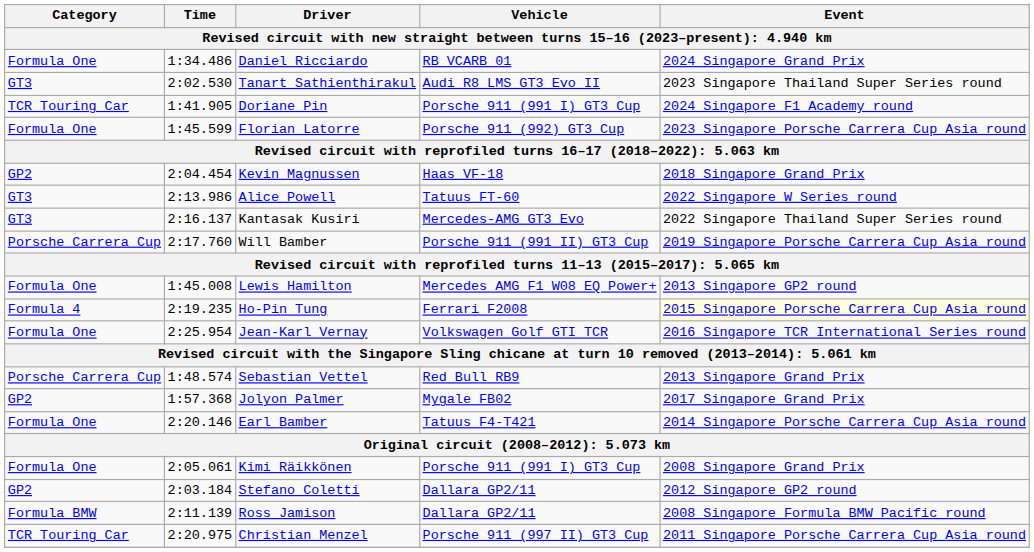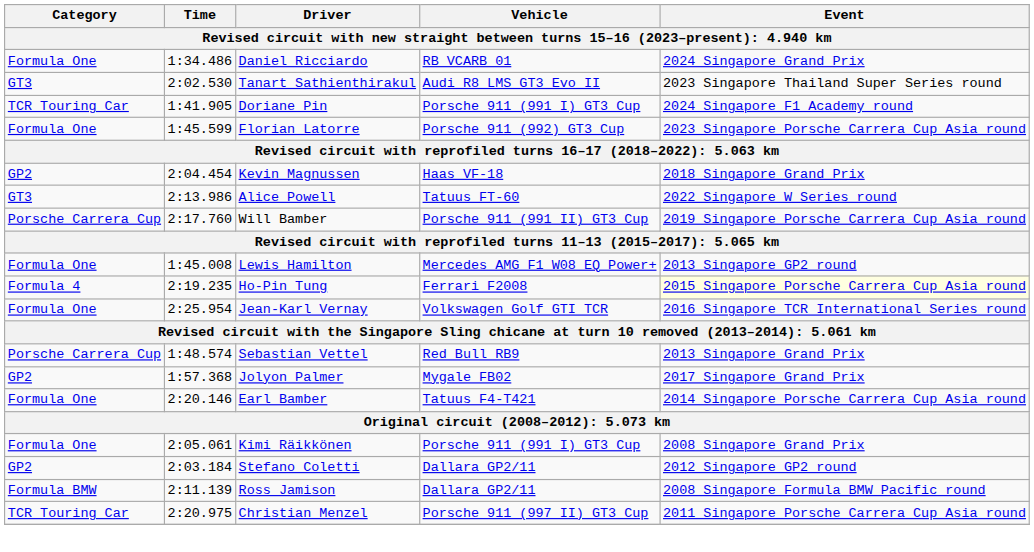 <table class=wikitable style="font-size:90%",>
 <tr>
 <th>Category</th>
 <th>Time</th>
 <th>Driver</th>
 <th>Vehicle</th>
 <th>Event</th>
 </tr>
 <tr>
 <th colspan="5">Revised circuit with new straight between turns 15–16 (2023–present): 4.940 km</th>
 </tr>
 <tr>
 <td><a href='#'>Formula One</a></td>
 <td>1:34.486</td>
 <td><a href='#'>Daniel Ricciardo</a></td>
 <td><a href='#'>RB VCARB 01</a></td>
 <td><a href='#'>2024 Singapore Grand Prix</a></td>
 </tr>
 <tr>
 <td><a href='#'>GT3</a></td>
 <td>2:02.530</td>
 <td><a href='#'>Tanart Sathienthirakul</a></td>
 <td><a href='#'>Audi R8 LMS GT3 Evo II</a></td>
 <td>2023 Singapore Thailand Super Series round</td>
 </tr>
 <tr>
 <td><a href='#'>TCR Touring Car</a></td>
 <td>1:41.905</td>
 <td><a href='#'>Doriane Pin</a></td>
 <td><a href='#'>Porsche 911 (991 I) GT3 Cup</a></td>
 <td><a href='#'>2024 Singapore F1 Academy round</a></td>
 </tr>
 <tr>
 <td><a href='#'>Formula One</a></td>
 <td>1:45.599</td>
 <td><a href='#'>Florian Latorre</a></td>
 <td><a href='#'>Porsche 911 (992) GT3 Cup</a></td>
 <td><a href='#'>2023 Singapore Porsche Carrera Cup Asia round</a></td>
 </tr>
 <tr>
 <th colspan="5">Revised circuit with reprofiled turns 16–17 (2018–2022): 5.063 km</th>
 </tr>
 <tr>
 <td><a href='#'>GP2</a></td>
 <td>2:04.454</td>
 <td><a href='#'>Kevin Magnussen</a></td>
 <td><a href='#'>Haas VF-18</a></td>
 <td><a href='#'>2018 Singapore Grand Prix</a></td>
 </tr>
 <tr>
 <td><a href='#'>GT3</a></td>
 <td>2:13.986</td>
 <td><a href='#'>Alice Powell</a></td>
 <td><a href='#'>Tatuus FT-60</a></td>
 <td><a href='#'>2022 Singapore W Series round</a></td>
-</tr>
-<tr>
-<td><a href='#'>GT3</a></td>
-<td>2:16.137</td>
-<td>Kantasak Kusiri</td>
-<td><a href='#'>Mercedes-AMG GT3 Evo</a></td>
-<td>2022 Singapore Thailand Super Series round</td>
 </tr>
 <tr>
 <td><a href='#'>Porsche Carrera Cup</a></td>
 <td>2:17.760</td>
 <td>Will Bamber</td>
 <td><a href='#'>Porsche 911 (991 II) GT3 Cup</a></td>
 <td><a href='#'>2019 Singapore Porsche Carrera Cup Asia round</a></td>
 </tr>
 <tr>
 <th colspan="5">Revised circuit with reprofiled turns 11–13 (2015–2017): 5.065 km</th>
 </tr>
 <tr>
 <td><a href='#'>Formula One</a></td>
 <td>1:45.008</td>
 <td><a href='#'>Lewis Hamilton</a></td>
 <td><a href='#'>Mercedes AMG F1 W08 EQ Power+</a></td>
 <td><a href='#'>2013 Singapore GP2 round</a></td>
 </tr>
 <tr>
 <td><a href='#'>Formula 4</a></td>
 <td>2:19.235</td>
 <td><a href='#'>Ho-Pin Tung</a></td>
 <td><a href='#'>Ferrari F2008</a></td>
 <td style="background: lightyellow;"><a href='#'>2015 Singapore Porsche Carrera Cup Asia round</a></td>
 </tr>
 <tr>
 <td><a href='#'>Formula One</a></td>
 <td>2:25.954</td>
 <td><a href='#'>Jean-Karl Vernay</a></td>
 <td><a href='#'>Volkswagen Golf GTI TCR</a></td>
 <td><a href='#'>2016 Singapore TCR International Series round</a></td>
 </tr>
 <tr>
 <th colspan="5">Revised circuit with the Singapore Sling chicane at turn 10 removed (2013–2014): 5.061 km</th>
 </tr>
 <tr>
 <td><a href='#'>Porsche Carrera Cup</a></td>
 <td>1:48.574</td>
 <td><a href='#'>Sebastian Vettel</a></td>
 <td><a href='#'>Red Bull RB9</a></td>
 <td><a href='#'>2013 Singapore Grand Prix</a></td>
 </tr>
 <tr>
 <td><a href='#'>GP2</a></td>
 <td>1:57.368</td>
 <td><a href='#'>Jolyon Palmer</a></td>
 <td><a href='#'>Mygale FB02</a></td>
 <td><a href='#'>2017 Singapore Grand Prix</a></td>
 </tr>
 <tr>
 <td><a href='#'>Formula One</a></td>
 <td>2:20.146</td>
 <td><a href='#'>Earl Bamber</a></td>
 <td><a href='#'>Tatuus F4-T421</a></td>
 <td><a href='#'>2014 Singapore Porsche Carrera Cup Asia round</a></td>
 </tr>
 <tr>
 <th colspan="5">Original circuit (2008–2012): 5.073 km</th>
 </tr>
 <tr>
 <td><a href='#'>Formula One</a></td>
 <td>2:05.061</td>
 <td><a href='#'>Kimi Räikkönen</a></td>
 <td><a href='#'>Porsche 911 (991 I) GT3 Cup</a></td>
 <td><a href='#'>2008 Singapore Grand Prix</a></td>
 </tr>
 <tr>
 <td><a href='#'>GP2</a></td>
 <td>2:03.184</td>
 <td><a href='#'>Stefano Coletti</a></td>
 <td><a href='#'>Dallara GP2/11</a></td>
 <td><a href='#'>2012 Singapore GP2 round</a></td>
 </tr>
 <tr>
 <td><a href='#'>Formula BMW</a></td>
 <td>2:11.139</td>
 <td><a href='#'>Ross Jamison</a></td>
 <td><a href='#'>Dallara GP2/11</a></td>
 <td><a href='#'>2008 Singapore Formula BMW Pacific round</a></td>
 </tr>
 <tr>
 <td><a href='#'>TCR Touring Car</a></td>
 <td>2:20.975</td>
 <td><a href='#'>Christian Menzel</a></td>
 <td><a href='#'>Porsche 911 (997 II) GT3 Cup</a></td>
 <td><a href='#'>2011 Singapore Porsche Carrera Cup Asia round</a></td>
 </tr>
 <tr>
 </tr>
 </table>
